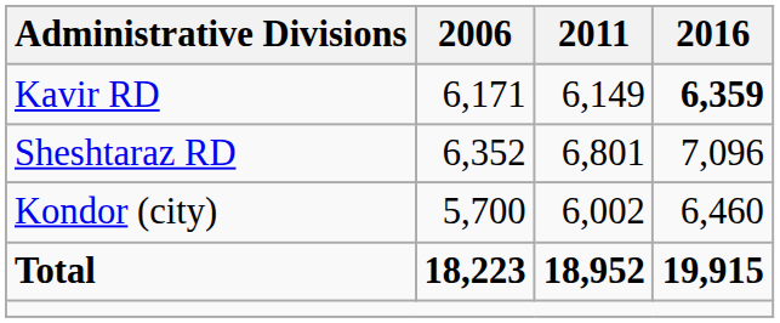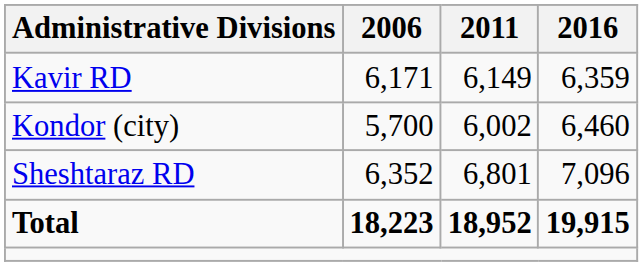 <table class="wikitable">
 <tr>
 <th>Administrative Divisions</th>
 <th>2006</th>
 <th>2011</th>
 <th>2016</th>
 </tr>
 <tr>
 <td><a href='#'>Kavir RD</a></td>
 <td style="text-align: right;">6,171</td>
 <td style="text-align: right;">6,149</td>
-<td style="text-align: right;"><strong>6,359</strong></td>
+<td style="text-align: right;">6,359</td>
+</tr>
+<tr>
+<td><a href='#'>Kondor</a> (city)</td>
+<td style="text-align: right;">5,700</td>
+<td style="text-align: right;">6,002</td>
+<td style="text-align: right;">6,460</td>
 </tr>
 <tr>
 <td><a href='#'>Sheshtaraz RD</a></td>
 <td style="text-align: right;">6,352</td>
 <td style="text-align: right;">6,801</td>
 <td style="text-align: right;">7,096</td>
-</tr>
-<tr>
-<td><a href='#'>Kondor</a> (city)</td>
-<td style="text-align: right;">5,700</td>
-<td style="text-align: right;">6,002</td>
-<td style="text-align: right;">6,460</td>
 </tr>
 <tr>
 <td><strong>Total</strong></td>
 <td style="text-align: right;"><strong>18,223</strong></td>
 <td style="text-align: right;"><strong>18,952</strong></td>
 <td style="text-align: right;"><strong>19,915</strong></td>
 </tr>
 <tr>
 <td colspan=4></td>
 </tr>
 </table>
